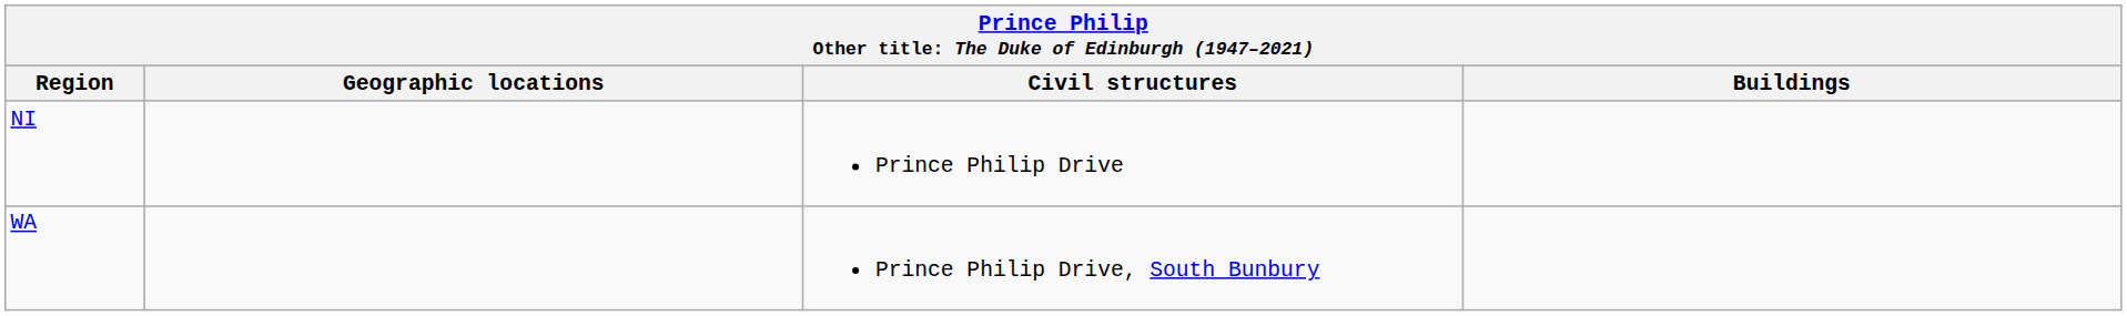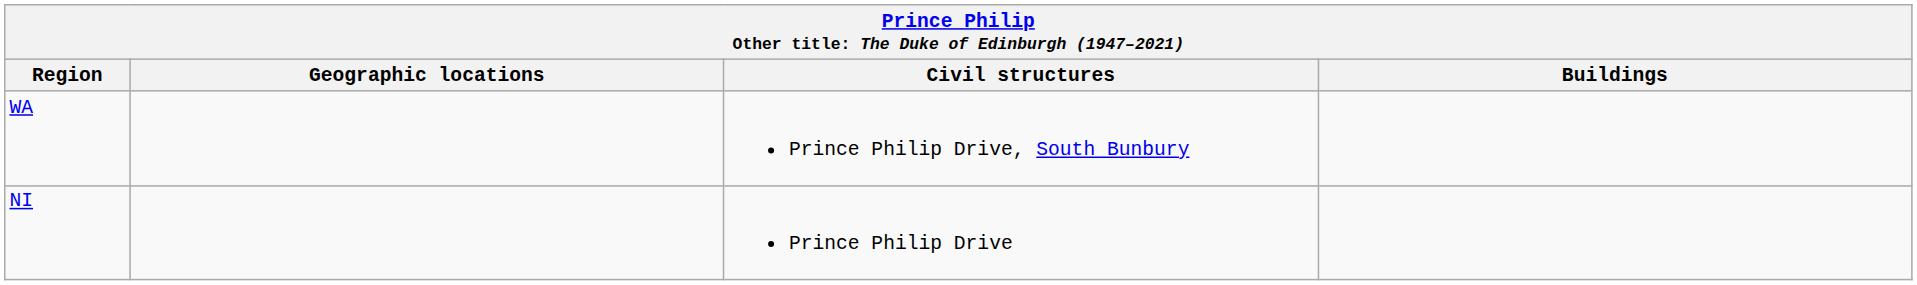 <table class="wikitable" width="100%">
 <tr>
 <th colspan="4"> <a href='#'>Prince Philip</a><br><small>Other title: <em>The Duke of Edinburgh  (1947–2021)</em></small></th>
 </tr>
 <tr>
 <th width="5%">Region</th>
 <th width="23.75%">Geographic locations</th>
 <th width="23.75%">Civil structures</th>
 <th width="23.75%">Buildings</th>
 </tr>
 <tr>
+<td align=left valign=top> <a href='#'>WA</a></td>
+<td></td>
+<td><br><ul><li>Prince Philip Drive, <a href='#'>South Bunbury</a></li></ul></td>
+<td></td>
+</tr>
+<tr>
 <td align=left valign=top> <a href='#'>NI</a></td>
 <td></td>
 <td><br><ul><li>Prince Philip Drive</li></ul></td>
 <td></td>
 </tr>
-<tr>
-<td align=left valign=top> <a href='#'>WA</a></td>
-<td></td>
-<td><br><ul><li>Prince Philip Drive, <a href='#'>South Bunbury</a></li></ul></td>
-<td></td>
-</tr>
 </table>
